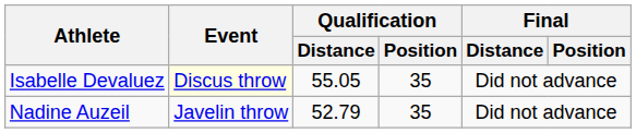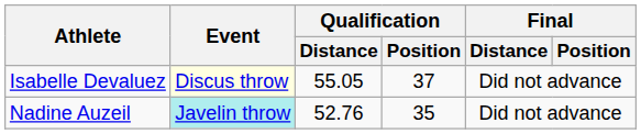 <table class=wikitable style="font-size:90%">
 <tr>
 <th rowspan="2">Athlete</th>
 <th rowspan="2">Event</th>
 <th colspan="2">Qualification</th>
 <th colspan="2">Final</th>
 </tr>
 <tr style="font-size:95%">
 <th>Distance</th>
 <th>Position</th>
 <th>Distance</th>
 <th>Position</th>
 </tr>
 <tr align=center>
 <td align=left><a href='#'>Isabelle Devaluez</a></td>
 <td align=left style="background: lightyellow;"><a href='#'>Discus throw</a></td>
 <td>55.05</td>
-<td>35</td>
+<td>37</td>
 <td colspan=2>Did not advance</td>
 </tr>
 <tr align=center>
 <td align=left><a href='#'>Nadine Auzeil</a></td>
-<td align=left><a href='#'>Javelin throw</a></td>
-<td>52.79</td>
+<td align=left style="background: paleturquoise;"><a href='#'>Javelin throw</a></td>
+<td>52.76</td>
 <td>35</td>
 <td colspan=2>Did not advance</td>
 </tr>
 </table>
